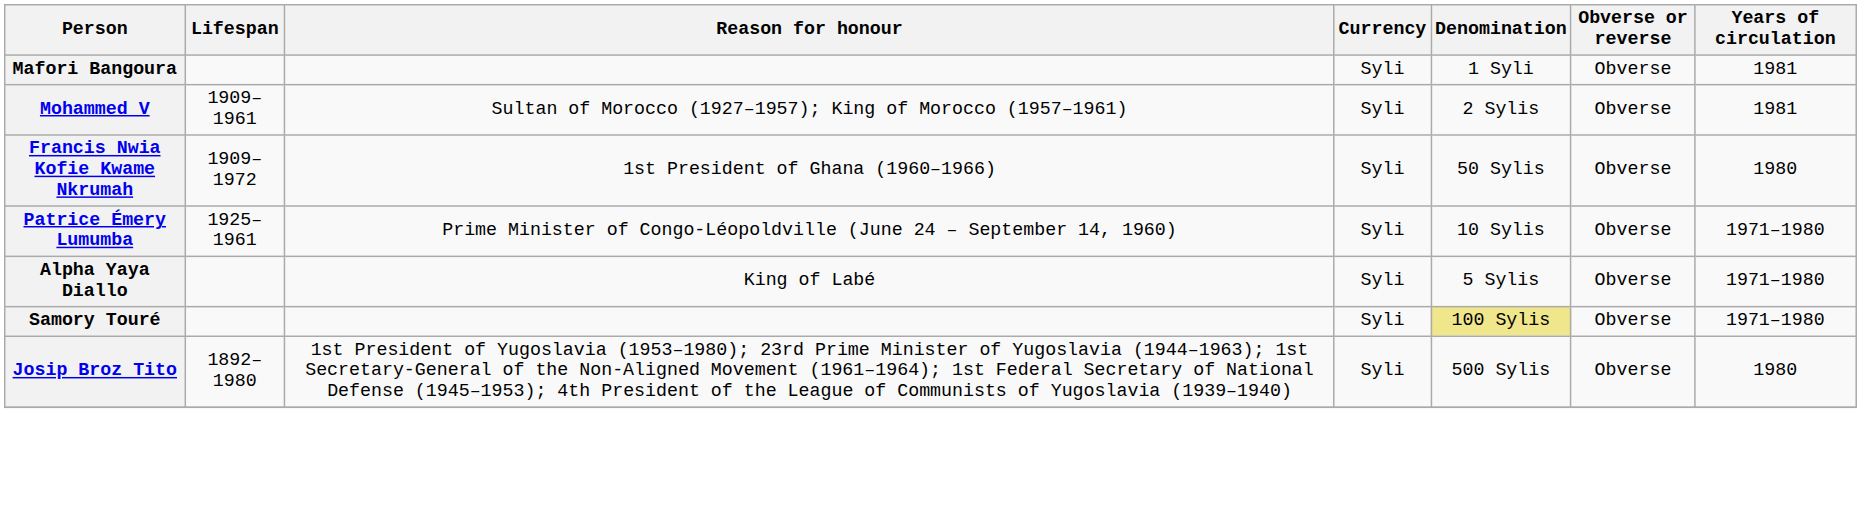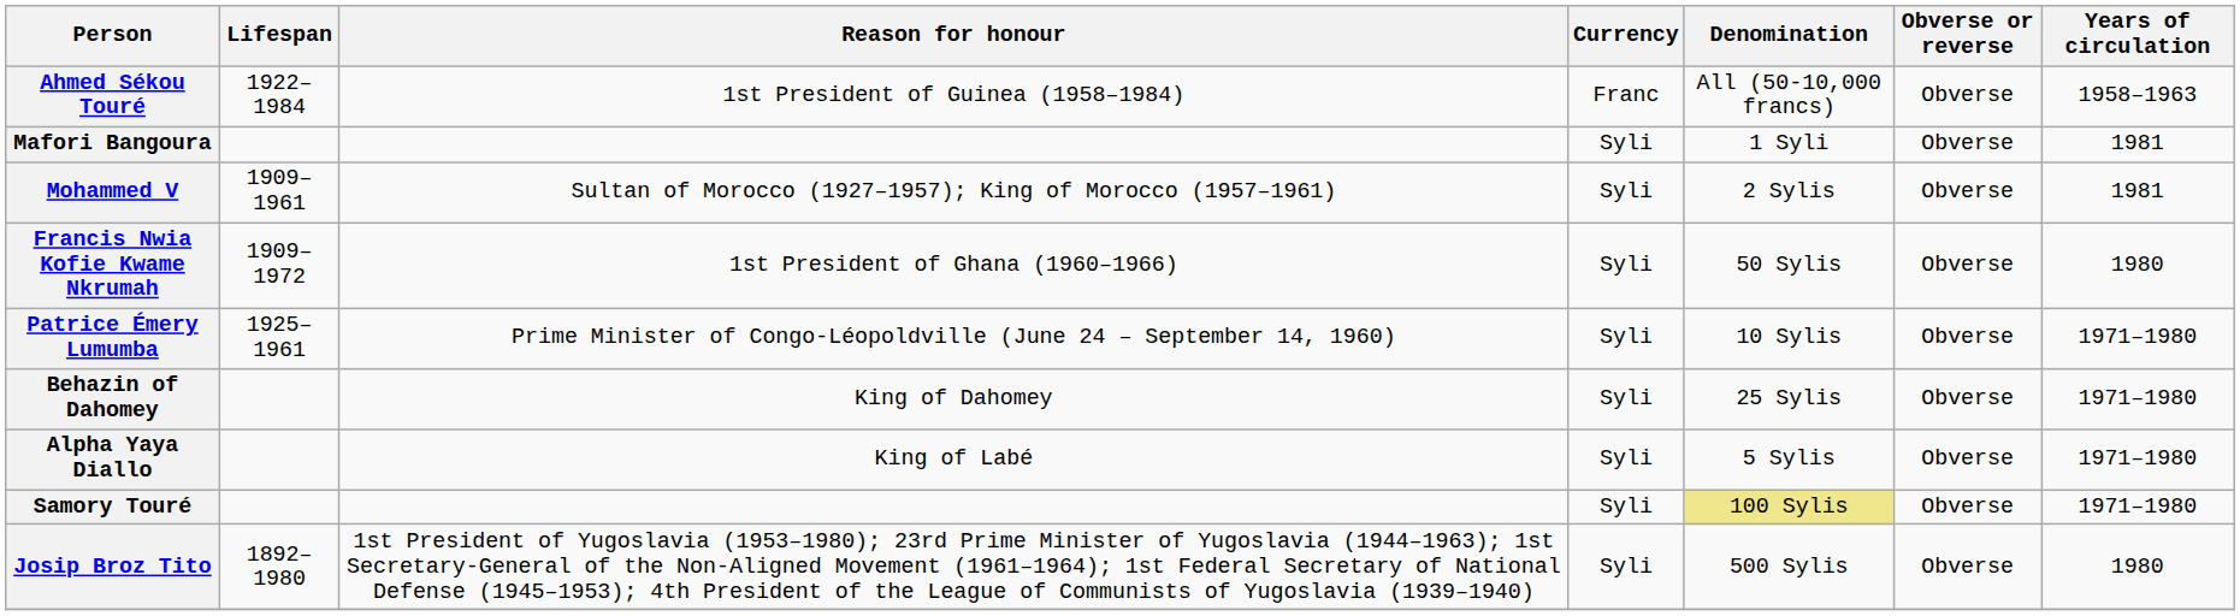 <table class="wikitable" style="font-size:95%; text-align:center;">
 <tr>
 <th>Person</th>
 <th>Lifespan</th>
 <th>Reason for honour</th>
 <th>Currency</th>
 <th>Denomination</th>
 <th>Obverse or reverse</th>
 <th>Years of circulation</th>
+</tr>
+<tr>
+<th><a href='#'>Ahmed Sékou Touré</a></th>
+<td>1922–1984</td>
+<td>1st President of Guinea (1958–1984)</td>
+<td>Franc</td>
+<td>All (50-10,000 francs)</td>
+<td>Obverse</td>
+<td>1958–1963</td>
 </tr>
 <tr>
 <th>Mafori Bangoura</th>
 <td></td>
 <td></td>
 <td>Syli</td>
 <td>1 Syli</td>
 <td>Obverse</td>
 <td>1981</td>
 </tr>
 <tr>
 <th><a href='#'>Mohammed V</a></th>
 <td>1909–1961</td>
 <td>Sultan of Morocco (1927–1957); King of Morocco (1957–1961)</td>
 <td>Syli</td>
 <td>2 Sylis</td>
 <td>Obverse</td>
 <td>1981</td>
 </tr>
 <tr>
 <th><a href='#'>Francis Nwia Kofie Kwame Nkrumah</a></th>
 <td>1909–1972</td>
 <td>1st President of Ghana (1960–1966)</td>
 <td>Syli</td>
 <td>50 Sylis</td>
 <td>Obverse</td>
 <td>1980</td>
 </tr>
 <tr>
 <th><a href='#'>Patrice Émery Lumumba</a></th>
 <td>1925–1961</td>
 <td>Prime Minister of Congo-Léopoldville (June 24 – September 14, 1960)</td>
 <td>Syli</td>
 <td>10 Sylis</td>
 <td>Obverse</td>
 <td>1971–1980</td>
 </tr>
 <tr>
+<th>Behazin of Dahomey</th>
+<td></td>
+<td>King of Dahomey</td>
+<td>Syli</td>
+<td>25 Sylis</td>
+<td>Obverse</td>
+<td>1971–1980</td>
+</tr>
+<tr>
 <th>Alpha Yaya Diallo</th>
 <td></td>
 <td>King of Labé</td>
 <td>Syli</td>
 <td>5 Sylis</td>
 <td>Obverse</td>
 <td>1971–1980</td>
 </tr>
 <tr>
 <th>Samory Touré</th>
 <td></td>
 <td></td>
 <td>Syli</td>
 <td style="background: khaki;">100 Sylis</td>
 <td>Obverse</td>
 <td>1971–1980</td>
 </tr>
 <tr>
 <th><a href='#'>Josip Broz Tito</a></th>
 <td>1892–1980</td>
 <td>1st President of Yugoslavia (1953–1980); 23rd Prime Minister of Yugoslavia (1944–1963); 1st Secretary-General of the Non-Aligned Movement (1961–1964); 1st Federal Secretary of National Defense (1945–1953); 4th President of the League of Communists of Yugoslavia (1939–1940)</td>
 <td>Syli</td>
 <td>500 Sylis</td>
 <td>Obverse</td>
 <td>1980</td>
 </tr>
 <tr>
 </tr>
 </table>
